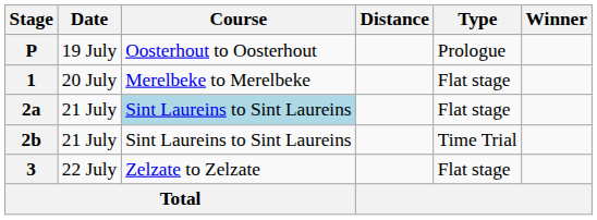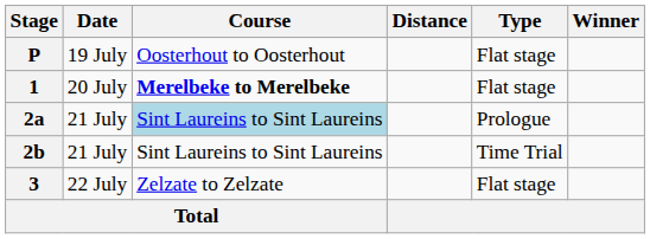 <table class=wikitable>
 <tr>
 <th>Stage</th>
 <th>Date</th>
 <th>Course</th>
 <th>Distance</th>
 <th>Type</th>
 <th>Winner</th>
 </tr>
 <tr>
 <th align=center>P</th>
 <td align=center>19 July</td>
 <td><a href='#'>Oosterhout</a> to Oosterhout</td>
 <td align=center></td>
-<td>Prologue</td>
+<td>Flat stage</td>
 <td></td>
 </tr>
 <tr>
 <th align=center>1</th>
 <td align=center>20 July</td>
-<td><a href='#'>Merelbeke</a> to Merelbeke</td>
+<td><strong><a href='#'>Merelbeke</a> to Merelbeke</strong></td>
 <td align=center></td>
 <td>Flat stage</td>
 <td></td>
 </tr>
 <tr>
 <th align=center>2a</th>
 <td align=center>21 July</td>
 <td style="background: lightblue;"><a href='#'>Sint Laureins</a> to Sint Laureins</td>
 <td align=center></td>
-<td>Flat stage</td>
+<td>Prologue</td>
 <td></td>
 </tr>
 <tr>
 <th align=center>2b</th>
 <td align=center>21 July</td>
 <td>Sint Laureins to Sint Laureins</td>
 <td align=center></td>
 <td>Time Trial</td>
 <td></td>
 </tr>
 <tr>
 <th align=center>3</th>
 <td align=center>22 July</td>
 <td><a href='#'>Zelzate</a> to Zelzate</td>
 <td align=center></td>
 <td>Flat stage</td>
 <td></td>
 </tr>
 <tr>
 <th colspan=3>Total</th>
 <th colspan=5></th>
 </tr>
 </table>
